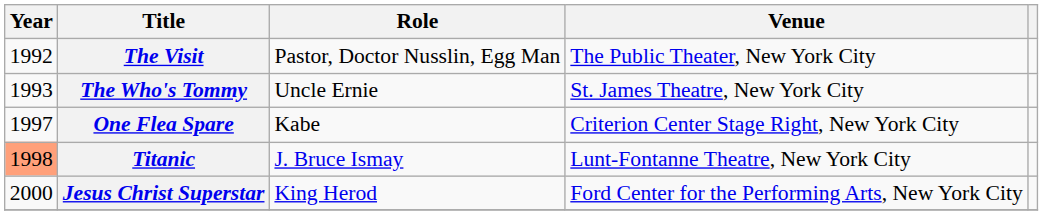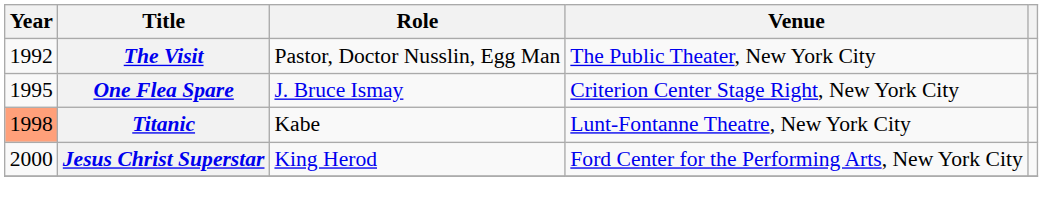 <table class="wikitable plainrowheaders sortable">
 <tr>
 <th>Year</th>
 <th>Title</th>
 <th>Role</th>
 <th class="unsortable">Venue</th>
 <th scope="col" class="unsortable"></th>
 </tr>
 <tr>
 <td>1992</td>
 <th scope="row"><em><a href='#'>The Visit</a></em></th>
 <td>Pastor, Doctor Nusslin, Egg Man</td>
 <td><a href='#'>The Public Theater</a>, New York City</td>
 <td align=center></td>
 </tr>
 <tr>
-<td>1993</td>
-<th scope="row"><em><a href='#'>The Who's Tommy</a></em></th>
-<td>Uncle Ernie</td>
-<td><a href='#'>St. James Theatre</a>, New York City</td>
-<td align=center></td>
-</tr>
-<tr>
-<td>1997</td>
+<td>1995</td>
 <th scope="row"><em><a href='#'>One Flea Spare</a></em></th>
-<td>Kabe</td>
+<td><a href='#'>J. Bruce Ismay</a></td>
 <td><a href='#'>Criterion Center Stage Right</a>, New York City</td>
 <td align=center></td>
 </tr>
 <tr>
 <td style="background: lightsalmon;">1998</td>
 <th scope="row"><em><a href='#'>Titanic</a></em></th>
-<td><a href='#'>J. Bruce Ismay</a></td>
+<td>Kabe</td>
 <td><a href='#'>Lunt-Fontanne Theatre</a>, New York City</td>
 <td align=center></td>
 </tr>
 <tr>
 <td>2000</td>
 <th scope="row"><em><a href='#'>Jesus Christ Superstar</a></em></th>
 <td><a href='#'>King Herod</a></td>
 <td><a href='#'>Ford Center for the Performing Arts</a>, New York City</td>
 <td align=center></td>
 </tr>
 <tr>
 </tr>
 </table>
